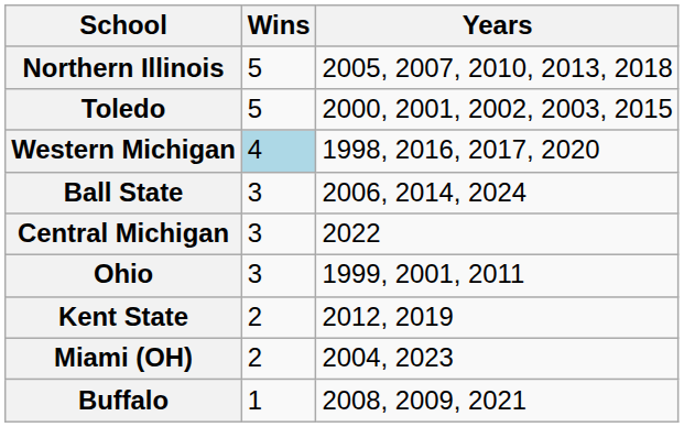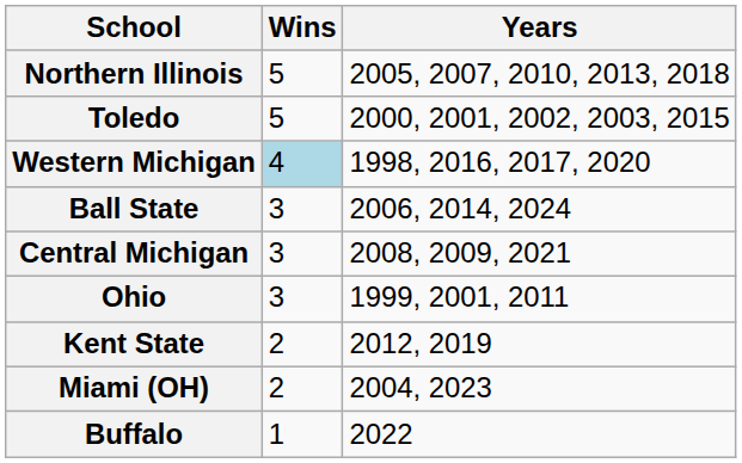 <table class="wikitable">
 <tr>
 <th>School</th>
 <th>Wins</th>
 <th>Years</th>
 </tr>
 <tr>
 <th Style = >Northern Illinois</th>
 <td>5</td>
 <td>2005, 2007, 2010, 2013, 2018</td>
 </tr>
 <tr>
 <th Style = >Toledo</th>
 <td>5</td>
 <td>2000, 2001, 2002, 2003, 2015</td>
 </tr>
 <tr>
 <th Style = >Western Michigan</th>
 <td style="background: lightblue;">4</td>
 <td>1998, 2016, 2017, 2020</td>
 </tr>
 <tr>
 <th Style = >Ball State</th>
 <td>3</td>
 <td>2006, 2014, 2024</td>
 </tr>
 <tr>
 <th Style = >Central Michigan</th>
 <td>3</td>
-<td>2022</td>
+<td>2008, 2009, 2021</td>
 </tr>
 <tr>
 <th Style = >Ohio</th>
 <td>3</td>
 <td>1999, 2001, 2011</td>
 </tr>
 <tr>
 <th Style = >Kent State</th>
 <td>2</td>
 <td>2012, 2019</td>
 </tr>
 <tr>
 <th Style = >Miami (OH)</th>
 <td>2</td>
 <td>2004, 2023</td>
 </tr>
 <tr>
 <th Style = >Buffalo</th>
 <td>1</td>
-<td>2008, 2009, 2021</td>
+<td>2022</td>
 </tr>
 </table>
